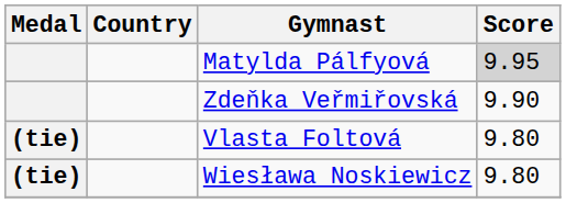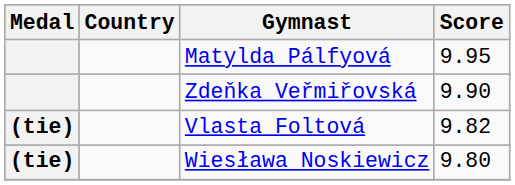 <table class="wikitable">
 <tr>
 <th>Medal</th>
 <th>Country</th>
 <th>Gymnast</th>
 <th>Score</th>
 </tr>
 <tr>
 <th></th>
 <td></td>
 <td><a href='#'>Matylda Pálfyová</a></td>
-<td style="background: lightgrey;">9.95</td>
+<td>9.95</td>
 </tr>
 <tr>
 <th></th>
 <td></td>
 <td><a href='#'>Zdeňka Veřmiřovská</a></td>
 <td>9.90</td>
 </tr>
 <tr>
 <th> (tie)</th>
 <td></td>
 <td><a href='#'>Vlasta Foltová</a></td>
-<td>9.80</td>
+<td>9.82</td>
 </tr>
 <tr>
 <th> (tie)</th>
 <td></td>
 <td><a href='#'>Wiesława Noskiewicz</a></td>
 <td>9.80</td>
 </tr>
 <tr>
 </tr>
 </table>
